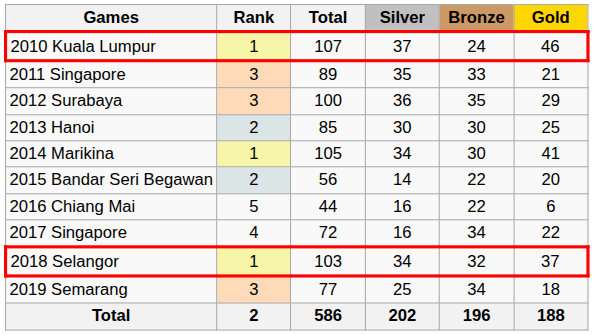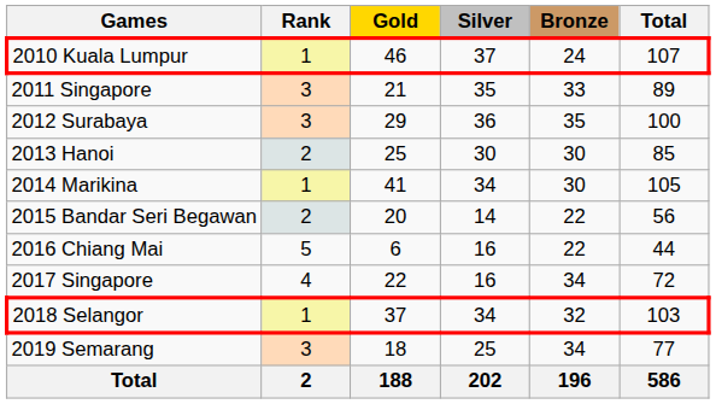 <table class="wikitable sortable" style="margin-top:0em; text-align:center; font-size:100%;">
 <tr>
 <th>Games</th>
 <th style="width:4em;">Rank</th>
-<th style="width:4em;">Total</th>
+<th style="background:gold; width:4em;"><strong>Gold</strong></th>
 <th style="background:silver; width:4em;"><strong>Silver</strong></th>
 <th style="background:#cc9966; width:4em;"><strong>Bronze</strong></th>
-<th style="background:gold; width:4em;"><strong>Gold</strong></th>
+<th style="width:4em;">Total</th>
 </tr>
 <tr style="border: 3px solid red">
 <td align=left>2010 Kuala Lumpur</td>
 <td bgcolor=f7f6a8>1</td>
-<td>107</td>
+<td>46</td>
 <td>37</td>
 <td>24</td>
-<td>46</td>
+<td>107</td>
 </tr>
 <tr>
 <td align=left>2011 Singapore</td>
 <td bgcolor=ffdab9>3</td>
-<td>89</td>
+<td>21</td>
 <td>35</td>
 <td>33</td>
-<td>21</td>
+<td>89</td>
 </tr>
 <tr>
 <td align=left>2012 Surabaya</td>
 <td bgcolor=ffdab9>3</td>
-<td>100</td>
+<td>29</td>
 <td>36</td>
 <td>35</td>
-<td>29</td>
+<td>100</td>
 </tr>
 <tr>
 <td align=left>2013 Hanoi</td>
 <td bgcolor=dce5e5>2</td>
-<td>85</td>
+<td>25</td>
 <td>30</td>
 <td>30</td>
-<td>25</td>
+<td>85</td>
 </tr>
 <tr>
 <td align=left>2014 Marikina</td>
 <td bgcolor=f7f6a8>1</td>
-<td>105</td>
+<td>41</td>
 <td>34</td>
 <td>30</td>
-<td>41</td>
+<td>105</td>
 </tr>
 <tr>
 <td align=left>2015 Bandar Seri Begawan</td>
 <td bgcolor=dce5e5>2</td>
-<td>56</td>
+<td>20</td>
 <td>14</td>
 <td>22</td>
-<td>20</td>
+<td>56</td>
 </tr>
 <tr>
 <td align=left>2016 Chiang Mai</td>
 <td>5</td>
-<td>44</td>
+<td>6</td>
 <td>16</td>
 <td>22</td>
-<td>6</td>
+<td>44</td>
 </tr>
 <tr>
 <td align=left>2017 Singapore</td>
 <td>4</td>
-<td>72</td>
+<td>22</td>
 <td>16</td>
 <td>34</td>
-<td>22</td>
+<td>72</td>
 </tr>
 <tr style="border: 3px solid red">
 <td align=left>2018 Selangor</td>
 <td bgcolor=f7f6a8>1</td>
-<td>103</td>
+<td>37</td>
 <td>34</td>
 <td>32</td>
-<td>37</td>
+<td>103</td>
 </tr>
 <tr>
 <td align=left>2019 Semarang</td>
 <td bgcolor=ffdab9>3</td>
-<td>77</td>
+<td>18</td>
 <td>25</td>
 <td>34</td>
-<td>18</td>
+<td>77</td>
 </tr>
 <tr>
 <th>Total</th>
 <th>2</th>
-<th>586</th>
+<th>188</th>
 <th>202</th>
 <th>196</th>
-<th>188</th>
+<th>586</th>
 </tr>
 </table>
